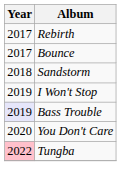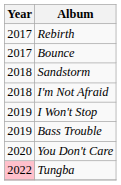 <table class="wikitable">
 <tr>
 <th>Year</th>
 <th>Album</th>
 </tr>
 <tr>
 <td>2017</td>
 <td><em>Rebirth</em></td>
 </tr>
 <tr>
 <td>2017</td>
 <td><em>Bounce</em></td>
 </tr>
 <tr>
 <td>2018</td>
 <td><em>Sandstorm</em></td>
 </tr>
 <tr>
+<td>2018</td>
+<td><em>I'm Not Afraid</em></td>
+</tr>
+<tr>
 <td>2019</td>
 <td><em>I Won't Stop</em></td>
 </tr>
 <tr>
-<td style="background: lavender;">2019</td>
+<td>2019</td>
 <td><em>Bass Trouble</em></td>
 </tr>
 <tr>
 <td>2020</td>
 <td><em>You Don't Care</em></td>
 </tr>
 <tr>
 <td style="background: pink;">2022</td>
 <td><em>Tungba</em></td>
 </tr>
 <tr>
 </tr>
 </table>
